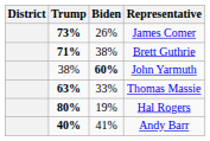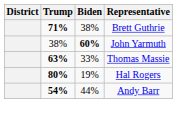 <table class=wikitable>
 <tr>
 <th>District</th>
 <th>Trump</th>
 <th>Biden</th>
 <th>Representative</th>
-</tr>
-<tr align=center>
-<th></th>
-<td><strong>73%</strong></td>
-<td>26%</td>
-<td><a href='#'>James Comer</a></td>
 </tr>
 <tr align=center>
 <th></th>
 <td><strong>71%</strong></td>
 <td>38%</td>
 <td><a href='#'>Brett Guthrie</a></td>
 </tr>
 <tr align=center>
 <th></th>
 <td>38%</td>
 <td><strong>60%</strong></td>
 <td><a href='#'>John Yarmuth</a></td>
 </tr>
 <tr align=center>
 <th></th>
 <td><strong>63%</strong></td>
 <td>33%</td>
 <td><a href='#'>Thomas Massie</a></td>
 </tr>
 <tr align=center>
 <th></th>
 <td><strong>80%</strong></td>
 <td>19%</td>
 <td><a href='#'>Hal Rogers</a></td>
 </tr>
 <tr align=center>
 <th></th>
-<td><strong>40%</strong></td>
-<td>41%</td>
+<td><strong>54%</strong></td>
+<td>44%</td>
 <td><a href='#'>Andy Barr</a></td>
 </tr>
 </table>
